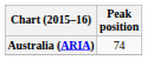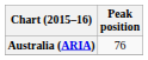 <table class="wikitable sortable plainrowheaders" style="text-align:center">
 <tr>
 <th scope="col">Chart (2015–16)</th>
 <th scope="col">Peak<br>position</th>
 </tr>
 <tr>
 <th scope="row">Australia (<a href='#'>ARIA</a>)</th>
-<td>74</td>
+<td>76</td>
 </tr>
 <tr>
 </tr>
 <tr>
 </tr>
 <tr>
 </tr>
 <tr>
 </tr>
 <tr>
 </tr>
 </table>
